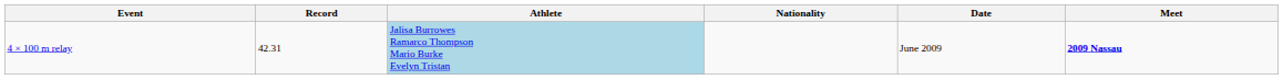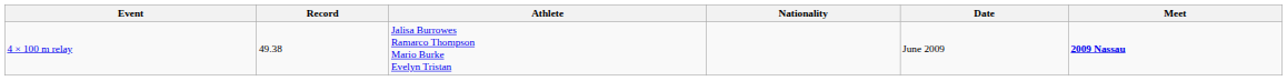 <table class="wikitable" style="font-size:95%; width: 95%;">
 <tr>
 <th>Event</th>
 <th>Record</th>
 <th>Athlete</th>
 <th>Nationality</th>
 <th>Date</th>
 <th>Meet</th>
 </tr>
 <tr>
 <td><a href='#'>4 × 100 m relay</a></td>
-<td>42.31</td>
-<td style="background: lightblue;"><a href='#'>Jalisa Burrowes</a> <br> <a href='#'>Ramarco Thompson</a> <br> <a href='#'>Mario Burke</a> <br> <a href='#'>Evelyn Tristan</a></td>
+<td>49.38</td>
+<td><a href='#'>Jalisa Burrowes</a> <br> <a href='#'>Ramarco Thompson</a> <br> <a href='#'>Mario Burke</a> <br> <a href='#'>Evelyn Tristan</a></td>
 <td></td>
 <td>June 2009</td>
 <td><strong><a href='#'>2009 Nassau</a> </strong></td>
 </tr>
 </table>
